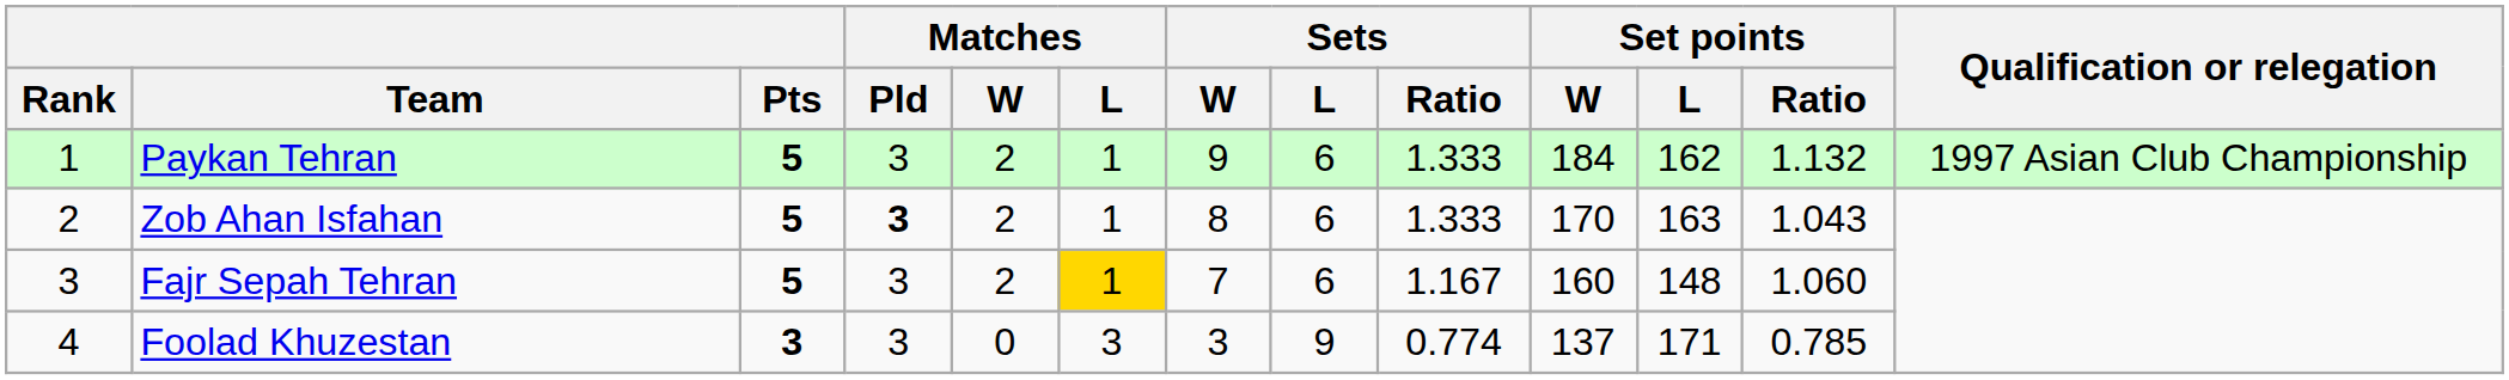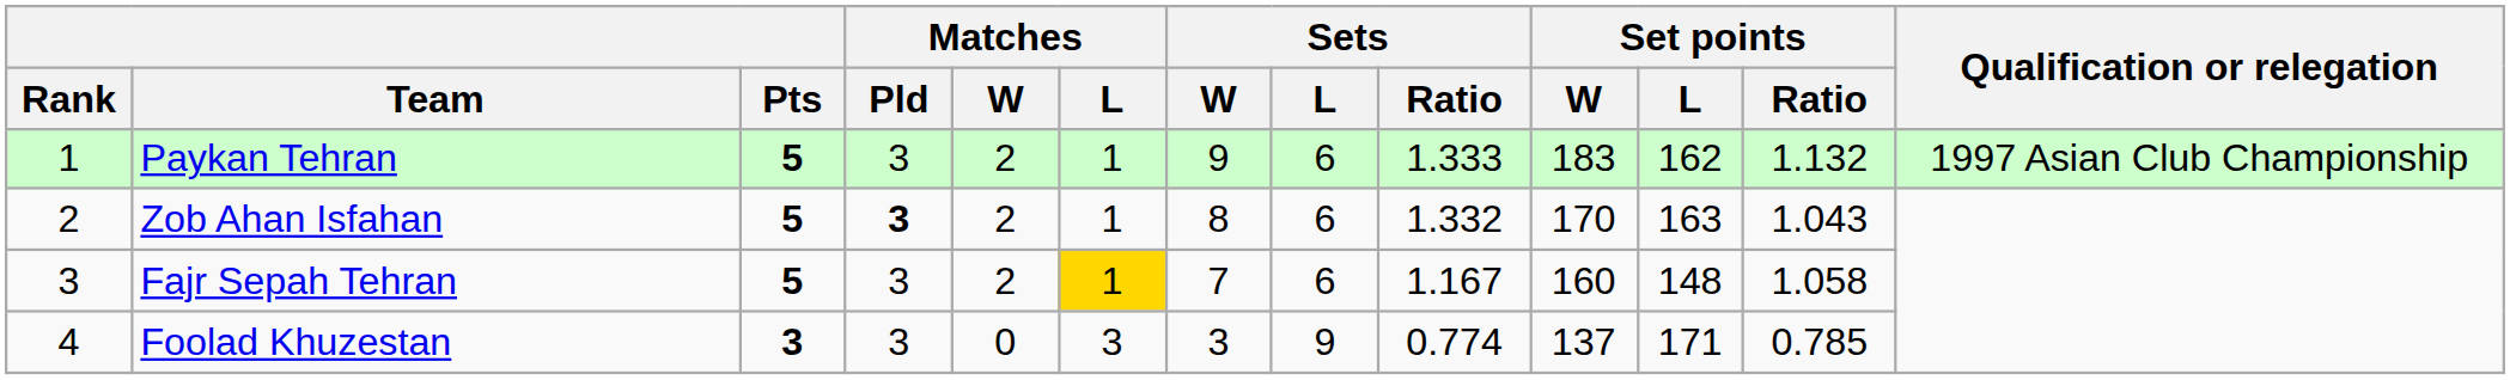 <table class="wikitable" style="text-align:center; font-size:90%">
 <tr>
 <th colspan=3></th>
 <th colspan=3>Matches</th>
 <th colspan=3>Sets</th>
 <th colspan=3>Set points</th>
 <th rowspan=2 width=220>Qualification or relegation</th>
 </tr>
 <tr>
 <th width=40>Rank</th>
 <th width=220>Team</th>
 <th width=33>Pts</th>
 <th width=33>Pld</th>
 <th width=33>W</th>
 <th width=33>L</th>
 <th width=33>W</th>
 <th width=33>L</th>
 <th width=50>Ratio</th>
 <th width=33>W</th>
 <th width=33>L</th>
 <th width=50>Ratio</th>
 </tr>
 <tr bgcolor=ccffcc>
 <td>1</td>
 <td align="left"><a href='#'>Paykan Tehran</a></td>
 <td><strong>5</strong></td>
 <td>3</td>
 <td>2</td>
 <td>1</td>
 <td>9</td>
 <td>6</td>
 <td>1.333</td>
-<td>184</td>
+<td>183</td>
 <td>162</td>
 <td>1.132</td>
 <td>1997 Asian Club Championship</td>
 </tr>
 <tr>
 <td>2</td>
 <td align="left"><a href='#'>Zob Ahan Isfahan</a></td>
 <td><strong>5</strong></td>
 <td><strong>3</strong></td>
 <td>2</td>
 <td>1</td>
 <td>8</td>
 <td>6</td>
-<td>1.333</td>
+<td>1.332</td>
 <td>170</td>
 <td>163</td>
 <td>1.043</td>
 <td rowspan=3></td>
 </tr>
 <tr>
 <td>3</td>
 <td align="left"><a href='#'>Fajr Sepah Tehran</a></td>
 <td><strong>5</strong></td>
 <td>3</td>
 <td>2</td>
 <td style="background: gold;">1</td>
 <td>7</td>
 <td>6</td>
 <td>1.167</td>
 <td>160</td>
 <td>148</td>
-<td>1.060</td>
+<td>1.058</td>
 </tr>
 <tr>
 <td>4</td>
 <td align="left"><a href='#'>Foolad Khuzestan</a></td>
 <td><strong>3</strong></td>
 <td>3</td>
 <td>0</td>
 <td>3</td>
 <td>3</td>
 <td>9</td>
 <td>0.774</td>
 <td>137</td>
 <td>171</td>
 <td>0.785</td>
 </tr>
 </table>
